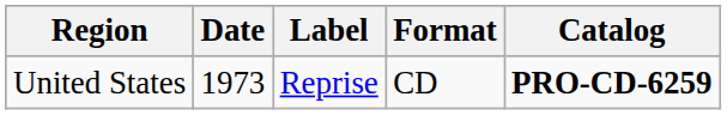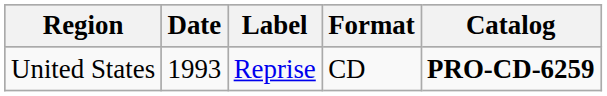 <table class="wikitable">
 <tr>
 <th>Region</th>
 <th>Date</th>
 <th>Label</th>
 <th>Format</th>
 <th>Catalog</th>
 </tr>
 <tr>
 <td>United States</td>
-<td>1973</td>
+<td>1993</td>
 <td><a href='#'>Reprise</a></td>
 <td>CD</td>
 <td><strong>PRO-CD-6259</strong></td>
 </tr>
 </table>
